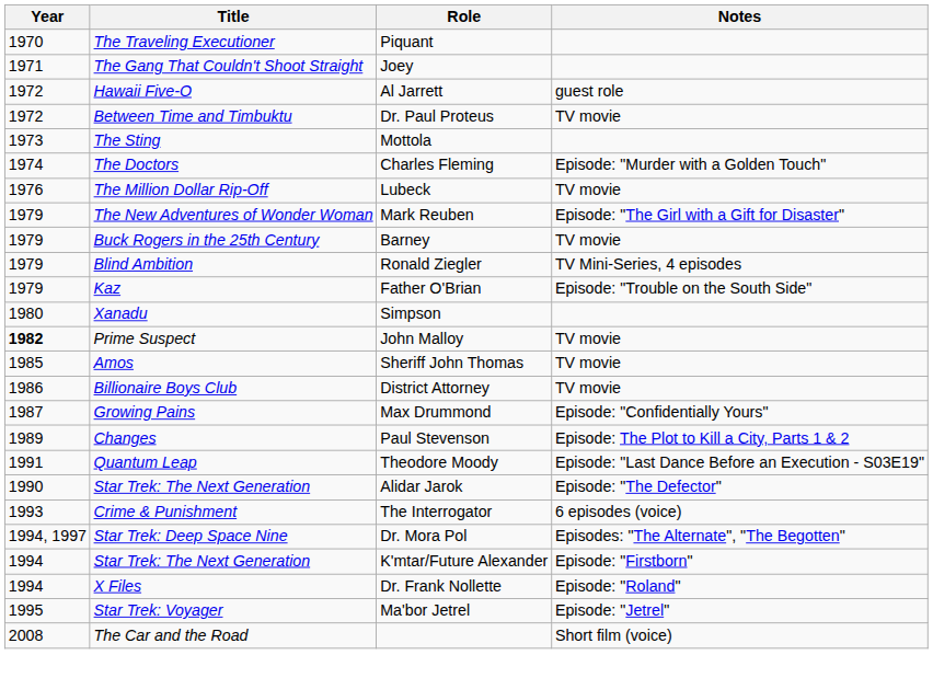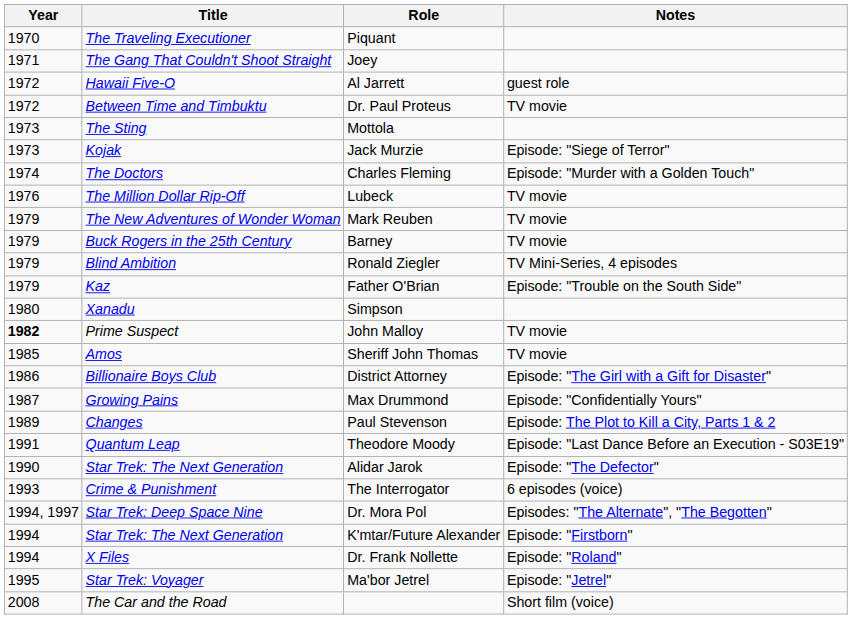 <table class="wikitable">
 <tr>
 <th>Year</th>
 <th>Title</th>
 <th>Role</th>
 <th>Notes</th>
 </tr>
 <tr>
 <td>1970</td>
 <td><em><a href='#'>The Traveling Executioner</a></em></td>
 <td>Piquant</td>
 <td></td>
 </tr>
 <tr>
 <td>1971</td>
 <td><em><a href='#'>The Gang That Couldn't Shoot Straight</a></em></td>
 <td>Joey</td>
 <td></td>
 </tr>
 <tr>
 <td>1972</td>
 <td><em><a href='#'>Hawaii Five-O</a></em></td>
 <td>Al Jarrett</td>
 <td>guest role</td>
 </tr>
 <tr>
 <td>1972</td>
 <td><em><a href='#'>Between Time and Timbuktu</a></em></td>
 <td>Dr. Paul Proteus</td>
 <td>TV movie</td>
 </tr>
 <tr>
 <td>1973</td>
 <td><em><a href='#'>The Sting</a></em></td>
 <td>Mottola</td>
 <td></td>
 </tr>
 <tr>
+<td>1973</td>
+<td><em><a href='#'>Kojak</a></em></td>
+<td>Jack Murzie</td>
+<td>Episode: "Siege of Terror"</td>
+</tr>
+<tr>
 <td>1974</td>
 <td><em><a href='#'>The Doctors</a></em></td>
 <td>Charles Fleming</td>
 <td>Episode: "Murder with a Golden Touch"</td>
 </tr>
 <tr>
 <td>1976</td>
 <td><em><a href='#'>The Million Dollar Rip-Off</a></em></td>
 <td>Lubeck</td>
 <td>TV movie</td>
 </tr>
 <tr>
 <td>1979</td>
 <td><em><a href='#'>The New Adventures of Wonder Woman</a></em></td>
 <td>Mark Reuben</td>
-<td>Episode: "<a href='#'>The Girl with a Gift for Disaster</a>"</td>
+<td>TV movie</td>
 </tr>
 <tr>
 <td>1979</td>
 <td><em><a href='#'>Buck Rogers in the 25th Century</a></em></td>
 <td>Barney</td>
 <td>TV movie</td>
 </tr>
 <tr>
 <td>1979</td>
 <td><em><a href='#'>Blind Ambition</a></em></td>
 <td>Ronald Ziegler</td>
 <td>TV Mini-Series, 4 episodes</td>
 </tr>
 <tr>
 <td>1979</td>
 <td><em><a href='#'>Kaz</a></em></td>
 <td>Father O'Brian</td>
 <td>Episode: "Trouble on the South Side"</td>
 </tr>
 <tr>
 <td>1980</td>
 <td><em><a href='#'>Xanadu</a></em></td>
 <td>Simpson</td>
 <td></td>
 </tr>
 <tr>
 <td><strong>1982</strong></td>
 <td><em>Prime Suspect</em></td>
 <td>John Malloy</td>
 <td>TV movie</td>
 </tr>
 <tr>
 <td>1985</td>
 <td><em><a href='#'>Amos</a></em></td>
 <td>Sheriff John Thomas</td>
 <td>TV movie</td>
 </tr>
 <tr>
 <td>1986</td>
 <td><em><a href='#'>Billionaire Boys Club</a></em></td>
 <td>District Attorney</td>
-<td>TV movie</td>
+<td>Episode: "<a href='#'>The Girl with a Gift for Disaster</a>"</td>
 </tr>
 <tr>
 <td>1987</td>
 <td><em><a href='#'>Growing Pains</a></em></td>
 <td>Max Drummond</td>
 <td>Episode: "Confidentially Yours"</td>
 </tr>
 <tr>
 <td>1989</td>
 <td><em><a href='#'>Changes</a></em></td>
 <td>Paul Stevenson</td>
 <td>Episode:  <a href='#'>The Plot to Kill a City, Parts 1 & 2</a></td>
 </tr>
 <tr>
 <td>1991</td>
 <td><em><a href='#'>Quantum Leap</a></em></td>
 <td>Theodore Moody</td>
 <td>Episode: "Last Dance Before an Execution - S03E19"</td>
 </tr>
 <tr>
 <td>1990</td>
 <td><em><a href='#'>Star Trek: The Next Generation</a></em></td>
 <td>Alidar Jarok</td>
 <td>Episode: "<a href='#'>The Defector</a>"</td>
 </tr>
 <tr>
 <td>1993</td>
 <td><em><a href='#'> Crime & Punishment</a></em></td>
 <td>The Interrogator</td>
 <td>6 episodes (voice)</td>
 </tr>
 <tr>
 <td>1994, 1997</td>
 <td><em><a href='#'>Star Trek: Deep Space Nine</a></em></td>
 <td>Dr. Mora Pol</td>
 <td>Episodes: "<a href='#'>The Alternate</a>", "<a href='#'>The Begotten</a>"</td>
 </tr>
 <tr>
 <td>1994</td>
 <td><em><a href='#'>Star Trek: The Next Generation</a></em></td>
 <td>K'mtar/Future Alexander</td>
 <td>Episode: "<a href='#'>Firstborn</a>"</td>
 </tr>
 <tr>
 <td>1994</td>
 <td><em><a href='#'>X Files</a></em></td>
 <td>Dr. Frank Nollette</td>
 <td>Episode: "<a href='#'>Roland</a>"</td>
 </tr>
 <tr>
 <td>1995</td>
 <td><em><a href='#'>Star Trek: Voyager</a></em></td>
 <td>Ma'bor Jetrel</td>
 <td>Episode: "<a href='#'>Jetrel</a>"</td>
 </tr>
 <tr>
 <td>2008</td>
 <td><em>The Car and the Road</em></td>
 <td></td>
 <td>Short film (voice)</td>
 </tr>
 </table>
